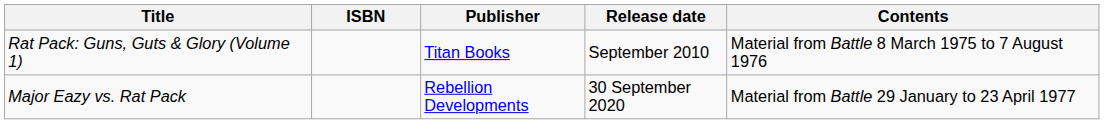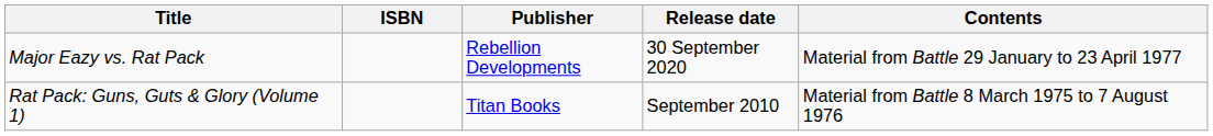 <table class="wikitable" width="85%">
 <tr>
 <th width=28%>Title</th>
 <th width=10%>ISBN</th>
 <th width=15%>Publisher</th>
 <th width=13%>Release date</th>
 <th width=34%>Contents</th>
 </tr>
 <tr>
+<td><em>Major Eazy vs. Rat Pack</em></td>
+<td></td>
+<td><a href='#'>Rebellion Developments</a></td>
+<td>30 September 2020</td>
+<td>Material from <em>Battle</em> 29 January to 23 April 1977</td>
+</tr>
+<tr>
 <td><em>Rat Pack: Guns, Guts & Glory (Volume 1)</em></td>
 <td></td>
 <td><a href='#'>Titan Books</a></td>
 <td>September 2010</td>
 <td>Material from <em>Battle</em> 8 March 1975 to 7 August 1976</td>
 </tr>
-<tr>
-<td><em>Major Eazy vs. Rat Pack</em></td>
-<td></td>
-<td><a href='#'>Rebellion Developments</a></td>
-<td>30 September 2020</td>
-<td>Material from <em>Battle</em> 29 January to 23 April 1977</td>
-</tr>
 </table>
